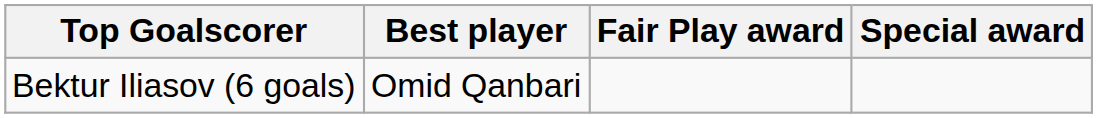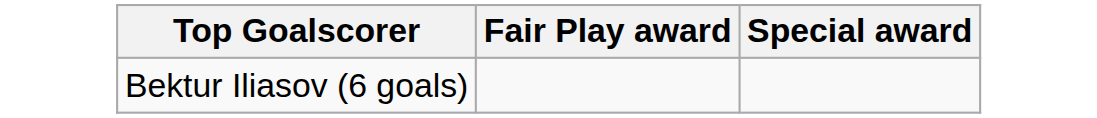 <table class="wikitable" style="text-align: center; margin: 0 auto;">
 <tr>
 <th>Top Goalscorer</th>
-<th>Best player</th>
 <th>Fair Play award</th>
 <th>Special award</th>
 </tr>
 <tr>
 <td> Bektur Iliasov (6 goals)</td>
-<td> Omid Qanbari</td>
 <td></td>
 <td></td>
 </tr>
 </table>
